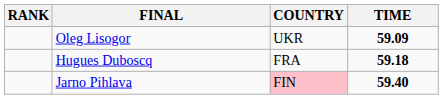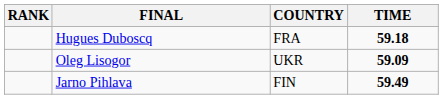 <table class="wikitable">
 <tr>
 <th>RANK</th>
 <th align="left" style="width: 15em">FINAL</th>
 <th>COUNTRY</th>
 <th style="width: 6em">TIME</th>
 </tr>
 <tr>
 <td align="center"></td>
+<td><a href='#'>Hugues Duboscq</a></td>
+<td> FRA</td>
+<td align="center"><strong>59.18</strong></td>
+</tr>
+<tr>
+<td align="center"></td>
 <td><a href='#'>Oleg Lisogor</a></td>
 <td> UKR</td>
 <td align="center"><strong>59.09</strong></td>
 </tr>
 <tr>
 <td align="center"></td>
-<td><a href='#'>Hugues Duboscq</a></td>
-<td> FRA</td>
-<td align="center"><strong>59.18</strong></td>
-</tr>
-<tr>
-<td align="center"></td>
 <td><a href='#'>Jarno Pihlava</a></td>
-<td style="background: pink;"> FIN</td>
-<td align="center"><strong>59.40</strong></td>
+<td> FIN</td>
+<td align="center"><strong>59.49</strong></td>
 </tr>
 </table>
